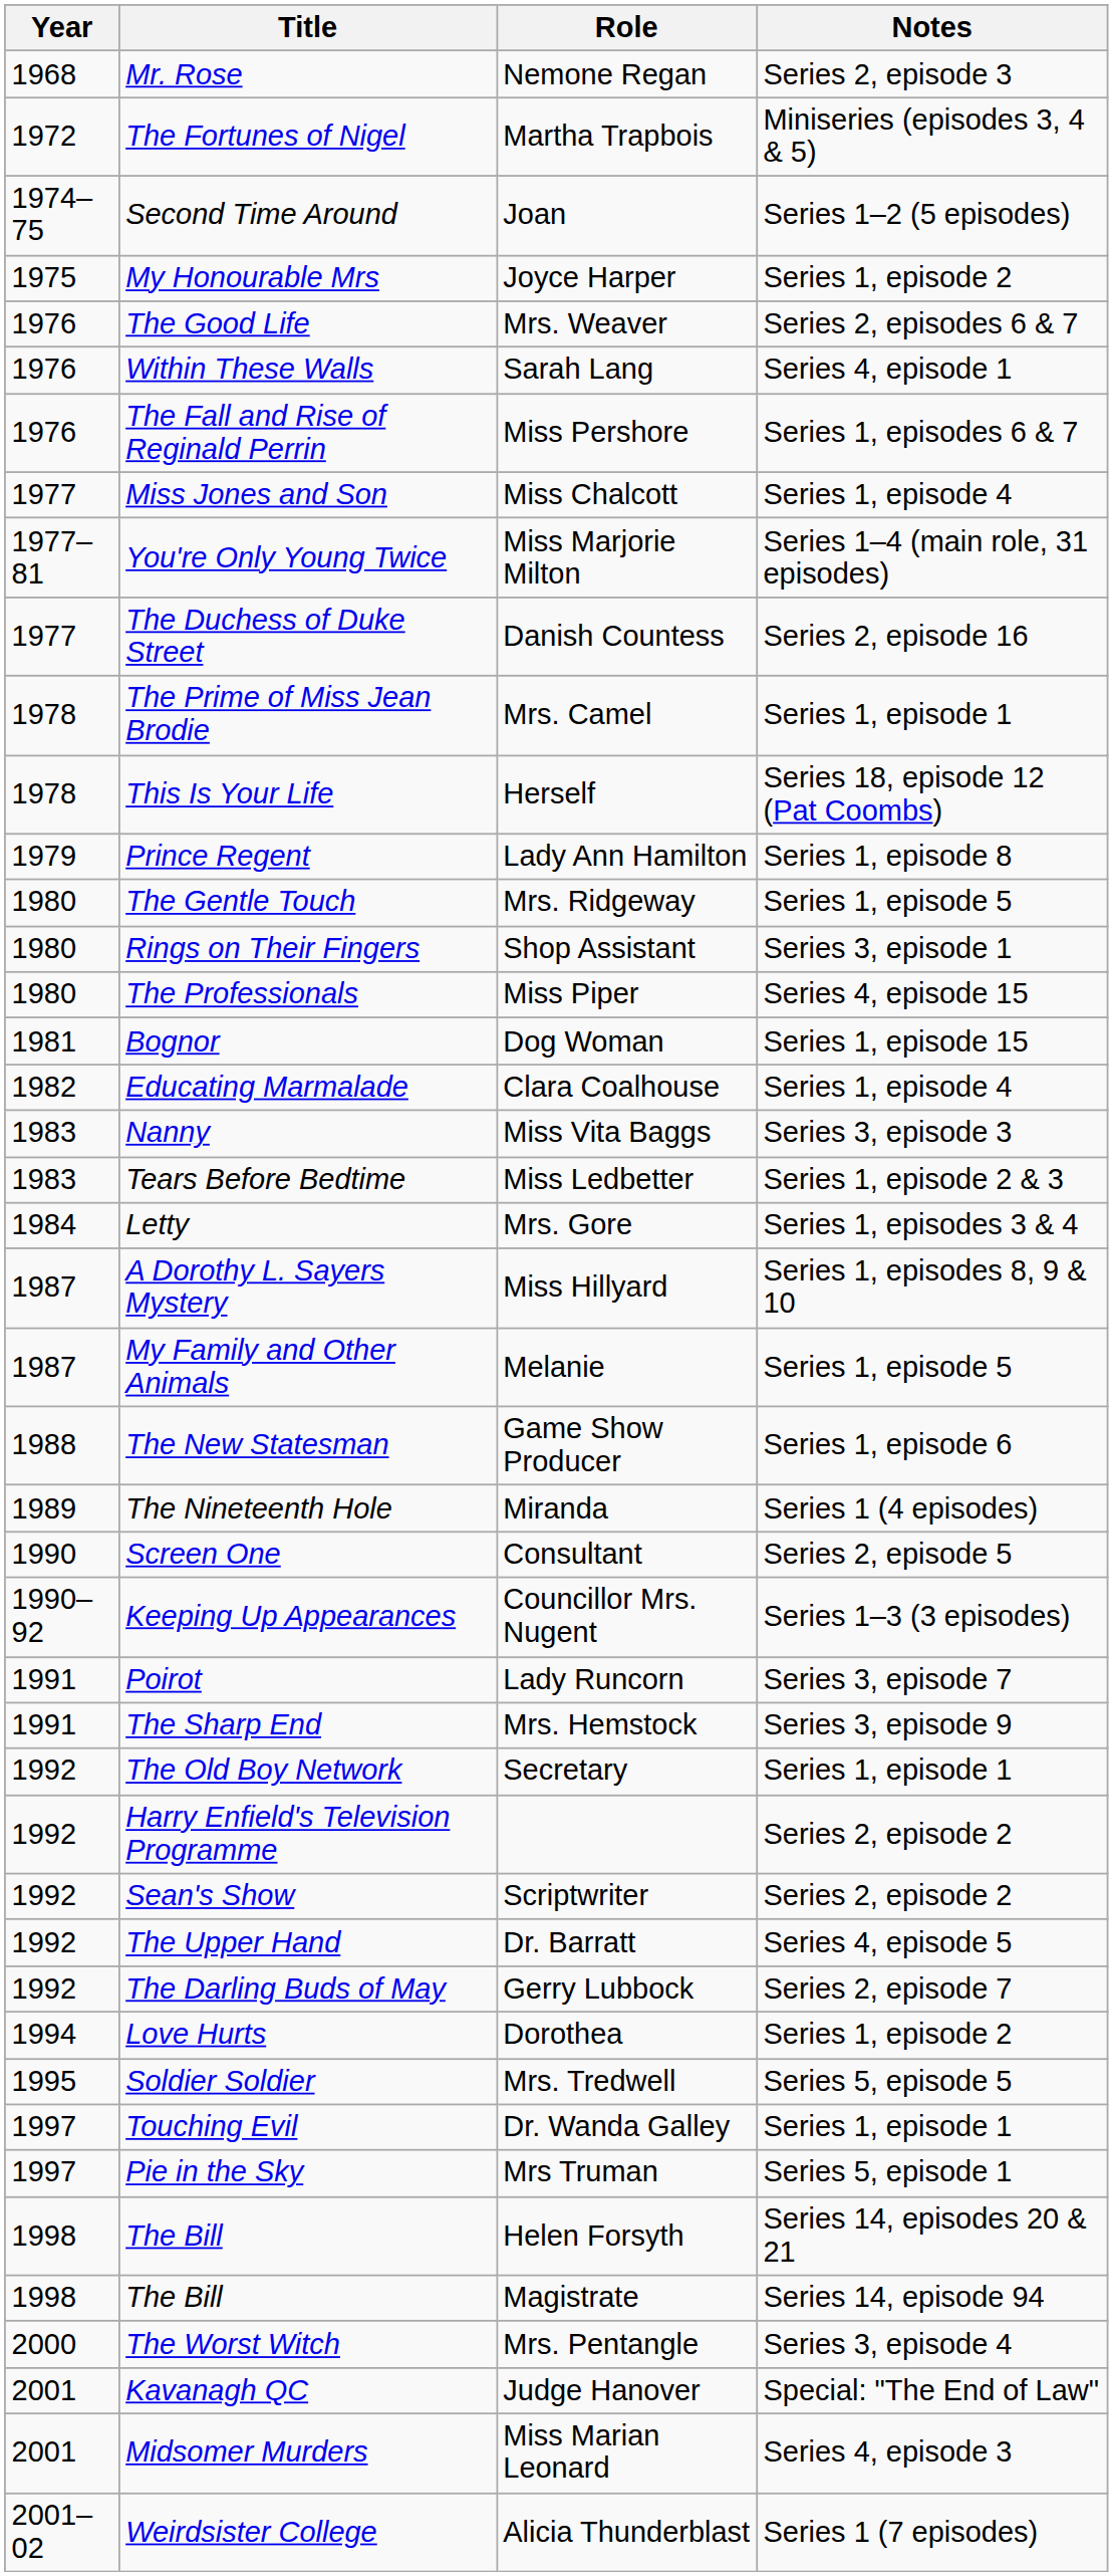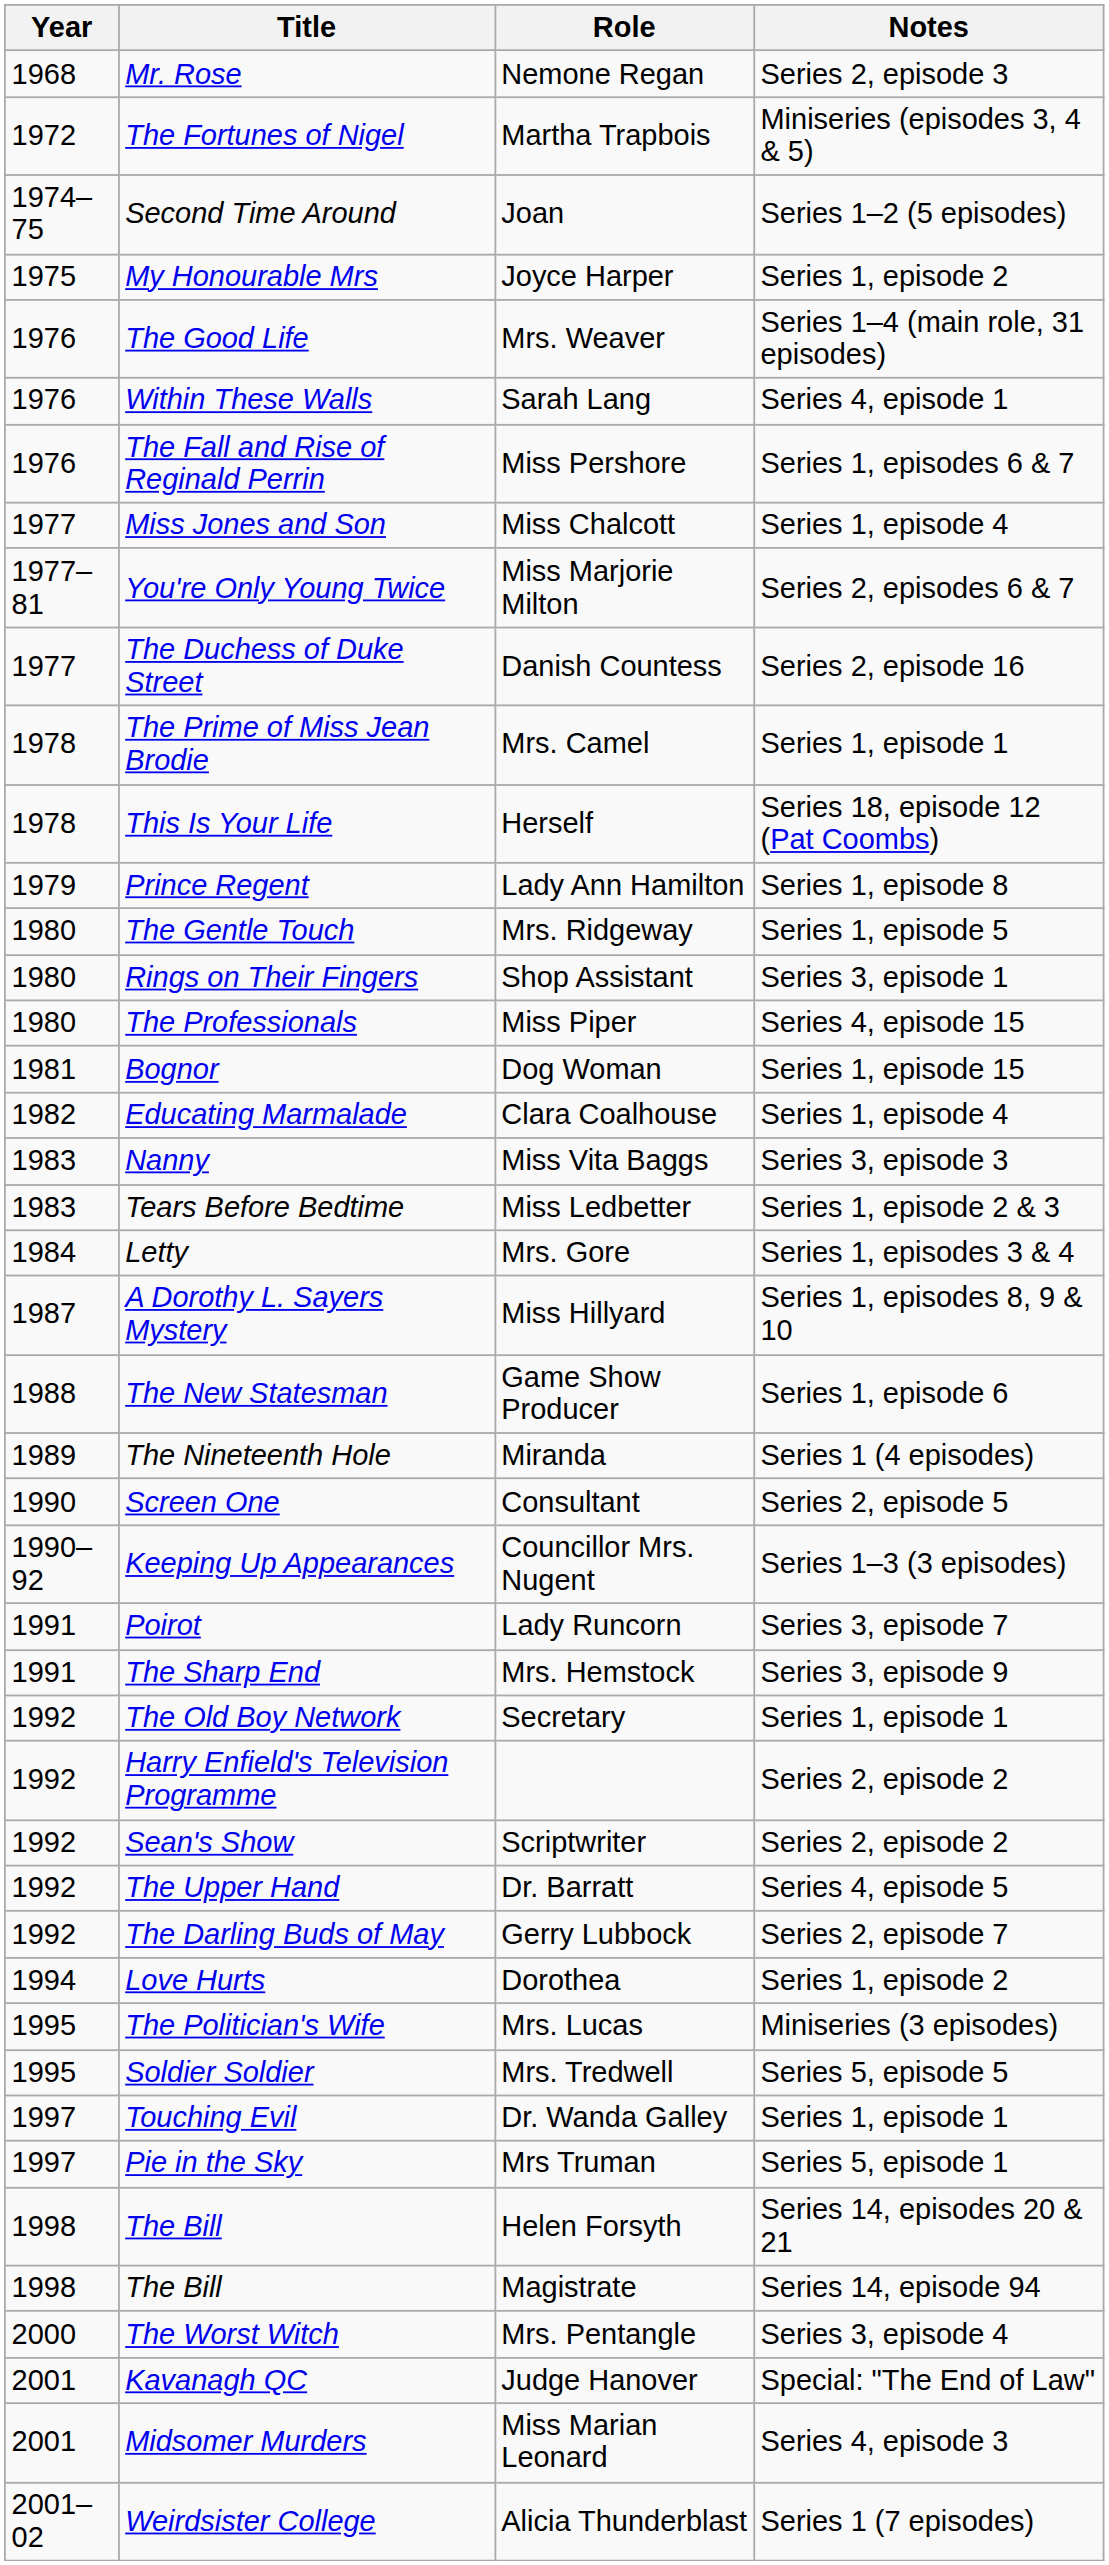 <table class="wikitable">
 <tr>
 <th>Year</th>
 <th>Title</th>
 <th>Role</th>
 <th>Notes</th>
 </tr>
 <tr>
 <td>1968</td>
 <td><em><a href='#'>Mr. Rose</a></em></td>
 <td>Nemone Regan</td>
 <td>Series 2, episode 3</td>
 </tr>
 <tr>
 <td>1972</td>
 <td><em><a href='#'>The Fortunes of Nigel</a></em></td>
 <td>Martha Trapbois</td>
 <td>Miniseries (episodes 3, 4 & 5)</td>
 </tr>
 <tr>
 <td>1974–75</td>
 <td><em>Second Time Around</em></td>
 <td>Joan</td>
 <td>Series 1–2 (5 episodes)</td>
 </tr>
 <tr>
 <td>1975</td>
 <td><em><a href='#'>My Honourable Mrs</a></em></td>
 <td>Joyce Harper</td>
 <td>Series 1, episode 2</td>
 </tr>
 <tr>
 <td>1976</td>
 <td><em><a href='#'>The Good Life</a></em></td>
 <td>Mrs. Weaver</td>
-<td>Series 2, episodes 6 & 7</td>
+<td>Series 1–4 (main role, 31 episodes)</td>
 </tr>
 <tr>
 <td>1976</td>
 <td><em><a href='#'>Within These Walls</a></em></td>
 <td>Sarah Lang</td>
 <td>Series 4, episode 1</td>
 </tr>
 <tr>
 <td>1976</td>
 <td><em><a href='#'>The Fall and Rise of Reginald Perrin</a></em></td>
 <td>Miss Pershore</td>
 <td>Series 1, episodes 6 & 7</td>
 </tr>
 <tr>
 <td>1977</td>
 <td><em><a href='#'>Miss Jones and Son</a></em></td>
 <td>Miss Chalcott</td>
 <td>Series 1, episode 4</td>
 </tr>
 <tr>
 <td>1977–81</td>
 <td><em><a href='#'>You're Only Young Twice</a></em></td>
 <td>Miss Marjorie Milton</td>
-<td>Series 1–4 (main role, 31 episodes)</td>
+<td>Series 2, episodes 6 & 7</td>
 </tr>
 <tr>
 <td>1977</td>
 <td><em><a href='#'>The Duchess of Duke Street</a></em></td>
 <td>Danish Countess</td>
 <td>Series 2, episode 16</td>
 </tr>
 <tr>
 <td>1978</td>
 <td><em><a href='#'>The Prime of Miss Jean Brodie</a></em></td>
 <td>Mrs. Camel</td>
 <td>Series 1, episode 1</td>
 </tr>
 <tr>
 <td>1978</td>
 <td><em><a href='#'>This Is Your Life</a></em></td>
 <td>Herself</td>
 <td>Series 18, episode 12 (<a href='#'>Pat Coombs</a>)</td>
 </tr>
 <tr>
 <td>1979</td>
 <td><em><a href='#'>Prince Regent</a></em></td>
 <td>Lady Ann Hamilton</td>
 <td>Series 1, episode 8</td>
 </tr>
 <tr>
 <td>1980</td>
 <td><em><a href='#'>The Gentle Touch</a></em></td>
 <td>Mrs. Ridgeway</td>
 <td>Series 1, episode 5</td>
 </tr>
 <tr>
 <td>1980</td>
 <td><em><a href='#'>Rings on Their Fingers</a></em></td>
 <td>Shop Assistant</td>
 <td>Series 3, episode 1</td>
 </tr>
 <tr>
 <td>1980</td>
 <td><em><a href='#'>The Professionals</a></em></td>
 <td>Miss Piper</td>
 <td>Series 4, episode 15</td>
 </tr>
 <tr>
 <td>1981</td>
 <td><em><a href='#'>Bognor</a></em></td>
 <td>Dog Woman</td>
 <td>Series 1, episode 15</td>
 </tr>
 <tr>
 <td>1982</td>
 <td><em><a href='#'>Educating Marmalade</a></em></td>
 <td>Clara Coalhouse</td>
 <td>Series 1, episode 4</td>
 </tr>
 <tr>
 <td>1983</td>
 <td><em><a href='#'>Nanny</a></em></td>
 <td>Miss Vita Baggs</td>
 <td>Series 3, episode 3</td>
 </tr>
 <tr>
 <td>1983</td>
 <td><em>Tears Before Bedtime</em></td>
 <td>Miss Ledbetter</td>
 <td>Series 1, episode 2 & 3</td>
 </tr>
 <tr>
 <td>1984</td>
 <td><em>Letty</em></td>
 <td>Mrs. Gore</td>
 <td>Series 1, episodes 3 & 4</td>
 </tr>
 <tr>
 <td>1987</td>
 <td><em><a href='#'>A Dorothy L. Sayers Mystery</a></em></td>
 <td>Miss Hillyard</td>
 <td>Series 1, episodes 8, 9 & 10</td>
 </tr>
 <tr>
-<td>1987</td>
-<td><em><a href='#'> My Family and Other Animals</a></em></td>
-<td>Melanie</td>
-<td>Series 1, episode 5</td>
-</tr>
-<tr>
 <td>1988</td>
 <td><em><a href='#'> The New Statesman</a></em></td>
 <td>Game Show Producer</td>
 <td>Series 1, episode 6</td>
 </tr>
 <tr>
 <td>1989</td>
 <td><em>The Nineteenth Hole</em></td>
 <td>Miranda</td>
 <td>Series 1 (4 episodes)</td>
 </tr>
 <tr>
 <td>1990</td>
 <td><em><a href='#'>Screen One</a></em></td>
 <td>Consultant</td>
 <td>Series 2, episode 5</td>
 </tr>
 <tr>
 <td>1990–92</td>
 <td><em><a href='#'>Keeping Up Appearances</a></em></td>
 <td>Councillor Mrs. Nugent</td>
 <td>Series 1–3 (3 episodes)</td>
 </tr>
 <tr>
 <td>1991</td>
 <td><em><a href='#'>Poirot</a></em></td>
 <td>Lady Runcorn</td>
 <td>Series 3, episode 7</td>
 </tr>
 <tr>
 <td>1991</td>
 <td><em><a href='#'>The Sharp End</a></em></td>
 <td>Mrs. Hemstock</td>
 <td>Series 3, episode 9</td>
 </tr>
 <tr>
 <td>1992</td>
 <td><em><a href='#'>The Old Boy Network</a></em></td>
 <td>Secretary</td>
 <td>Series 1, episode 1</td>
 </tr>
 <tr>
 <td>1992</td>
 <td><em><a href='#'> Harry Enfield's Television Programme</a></em></td>
 <td></td>
 <td>Series 2, episode 2</td>
 </tr>
 <tr>
 <td>1992</td>
 <td><em><a href='#'>Sean's Show</a></em></td>
 <td>Scriptwriter</td>
 <td>Series 2, episode 2</td>
 </tr>
 <tr>
 <td>1992</td>
 <td><em><a href='#'>The Upper Hand</a></em></td>
 <td>Dr. Barratt</td>
 <td>Series 4, episode 5</td>
 </tr>
 <tr>
 <td>1992</td>
 <td><em><a href='#'>The Darling Buds of May</a></em></td>
 <td>Gerry Lubbock</td>
 <td>Series 2, episode 7</td>
 </tr>
 <tr>
 <td>1994</td>
 <td><em><a href='#'>Love Hurts</a></em></td>
 <td>Dorothea</td>
 <td>Series 1, episode 2</td>
 </tr>
 <tr>
 <td>1995</td>
+<td><em><a href='#'>The Politician's Wife</a></em></td>
+<td>Mrs. Lucas</td>
+<td>Miniseries (3 episodes)</td>
+</tr>
+<tr>
+<td>1995</td>
 <td><em><a href='#'>Soldier Soldier</a></em></td>
 <td>Mrs. Tredwell</td>
 <td>Series 5, episode 5</td>
 </tr>
 <tr>
 <td>1997</td>
 <td><em><a href='#'>Touching Evil</a></em></td>
 <td>Dr. Wanda Galley</td>
 <td>Series 1, episode 1</td>
 </tr>
 <tr>
 <td>1997</td>
 <td><em><a href='#'>Pie in the Sky</a></em></td>
 <td>Mrs Truman</td>
 <td>Series 5, episode 1</td>
 </tr>
 <tr>
 <td>1998</td>
 <td><em><a href='#'>The Bill</a></em></td>
 <td>Helen Forsyth</td>
 <td>Series 14, episodes 20 & 21</td>
 </tr>
 <tr>
 <td>1998</td>
 <td><em>The Bill</em></td>
 <td>Magistrate</td>
 <td>Series 14, episode 94</td>
 </tr>
 <tr>
 <td>2000</td>
 <td><em><a href='#'>The Worst Witch</a></em></td>
 <td>Mrs. Pentangle</td>
 <td>Series 3, episode 4</td>
 </tr>
 <tr>
 <td>2001</td>
 <td><em><a href='#'>Kavanagh QC</a></em></td>
 <td>Judge Hanover</td>
 <td>Special: "The End of Law"</td>
 </tr>
 <tr>
 <td>2001</td>
 <td><em><a href='#'>Midsomer Murders</a></em></td>
 <td>Miss Marian Leonard</td>
 <td>Series 4, episode 3</td>
 </tr>
 <tr>
 <td>2001–02</td>
 <td><em><a href='#'>Weirdsister College</a></em></td>
 <td>Alicia Thunderblast</td>
 <td>Series 1 (7 episodes)</td>
 </tr>
 </table>
